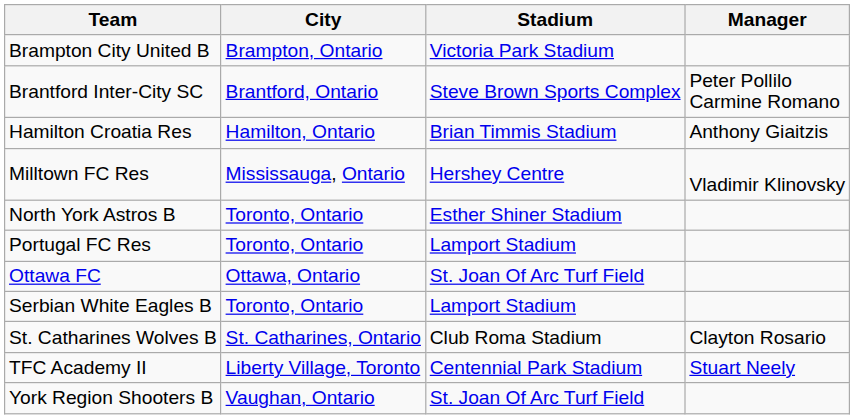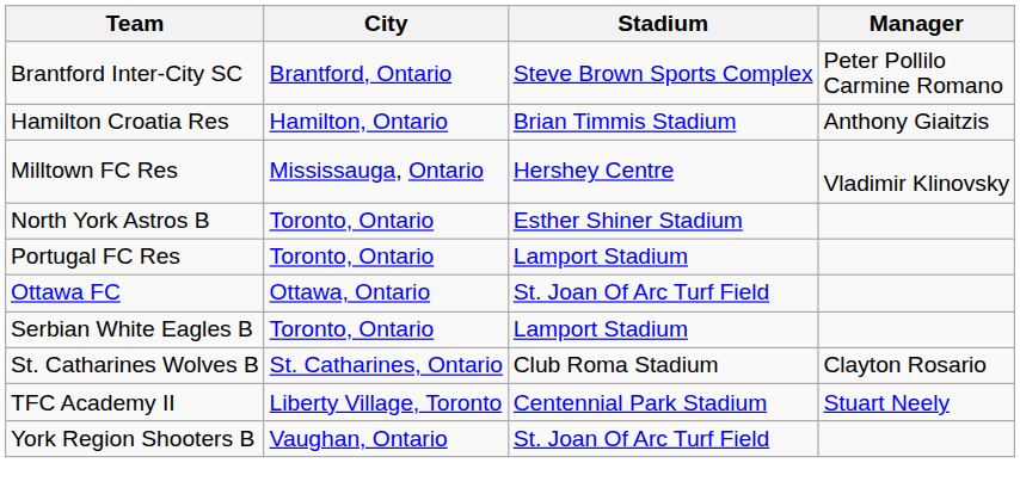 <table class="wikitable sortable">
 <tr>
 <th>Team</th>
 <th>City</th>
 <th>Stadium</th>
 <th>Manager</th>
-</tr>
-<tr>
-<td>Brampton City United B</td>
-<td><a href='#'>Brampton, Ontario</a></td>
-<td><a href='#'>Victoria Park Stadium</a></td>
-<td></td>
 </tr>
 <tr>
 <td>Brantford Inter-City SC</td>
 <td><a href='#'>Brantford, Ontario</a></td>
 <td><a href='#'>Steve Brown Sports Complex</a></td>
 <td>Peter Pollilo<br>Carmine Romano</td>
 </tr>
 <tr>
 <td>Hamilton Croatia Res</td>
 <td><a href='#'>Hamilton, Ontario</a></td>
 <td><a href='#'>Brian Timmis Stadium</a></td>
 <td>Anthony Giaitzis</td>
 </tr>
 <tr>
 <td>Milltown FC Res</td>
 <td><a href='#'>Mississauga</a>, <a href='#'>Ontario</a></td>
 <td><a href='#'>Hershey Centre</a></td>
 <td><br>Vladimir Klinovsky</td>
 </tr>
 <tr>
 <td>North York Astros B</td>
 <td><a href='#'>Toronto, Ontario</a></td>
 <td><a href='#'>Esther Shiner Stadium</a></td>
 <td></td>
 </tr>
 <tr>
 <td>Portugal FC Res</td>
 <td><a href='#'>Toronto, Ontario</a></td>
 <td><a href='#'>Lamport Stadium</a></td>
 <td></td>
 </tr>
 <tr>
 <td><a href='#'>Ottawa FC</a></td>
 <td><a href='#'>Ottawa, Ontario</a></td>
 <td><a href='#'>St. Joan Of Arc Turf Field</a></td>
 <td></td>
 </tr>
 <tr>
 <td>Serbian White Eagles B</td>
 <td><a href='#'>Toronto, Ontario</a></td>
 <td><a href='#'>Lamport Stadium</a></td>
 <td></td>
 </tr>
 <tr>
 <td>St. Catharines Wolves B</td>
 <td><a href='#'>St. Catharines, Ontario</a></td>
 <td>Club Roma Stadium</td>
 <td>Clayton Rosario</td>
 </tr>
 <tr>
 <td>TFC Academy II</td>
 <td><a href='#'>Liberty Village, Toronto</a></td>
 <td><a href='#'>Centennial Park Stadium</a></td>
 <td><a href='#'>Stuart Neely</a></td>
 </tr>
 <tr>
 <td>York Region Shooters B</td>
 <td><a href='#'>Vaughan, Ontario</a></td>
 <td><a href='#'>St. Joan Of Arc Turf Field</a></td>
 <td></td>
 </tr>
 </table>
